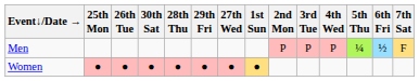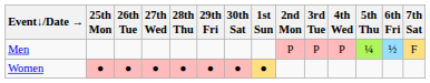 <table class="wikitable" style="margin:0.5em auto; font-size:90%; line-height:1.25em; text-align:center;">
 <tr>
 <th>Event↓/Date →</th>
 <th>25th<br>Mon</th>
 <th>26th<br>Tue</th>
-<th>30th<br>Sat</th>
+<th>27th<br>Wed</th>
 <th>28th<br>Thu</th>
 <th>29th<br>Fri</th>
-<th>27th<br>Wed</th>
+<th>30th<br>Sat</th>
 <th>1st<br>Sun</th>
 <th>2nd<br>Mon</th>
 <th>3rd<br>Tue</th>
 <th>4th<br>Wed</th>
 <th>5th<br>Thu</th>
 <th>6th<br>Fri</th>
 <th>7th<br>Sat</th>
 </tr>
 <tr>
 <td style="text-align:left;"><a href='#'>Men</a></td>
 <td></td>
 <td></td>
 <td></td>
 <td></td>
 <td></td>
 <td></td>
 <td></td>
 <td bgcolor="#FFBBBB">P</td>
 <td bgcolor="#FFBBBB">P</td>
 <td bgcolor="#FFBBBB">P</td>
 <td bgcolor="#AFF55B">¼</td>
 <td bgcolor="#97DEFF">½</td>
 <td bgcolor="#FFDF80">F</td>
 </tr>
 <tr>
 <td style="text-align:left;"><a href='#'>Women</a></td>
 <td bgcolor="#FFBBBB">●</td>
 <td bgcolor="#FFBBBB">●</td>
 <td bgcolor="#FFBBBB">●</td>
 <td bgcolor="#FFBBBB">●</td>
 <td bgcolor="#FFBBBB">●</td>
 <td bgcolor="#FFBBBB">●</td>
 <td bgcolor="#FFDF80">●</td>
 <td></td>
 <td></td>
 <td></td>
 <td></td>
 <td></td>
 <td></td>
 </tr>
 </table>
